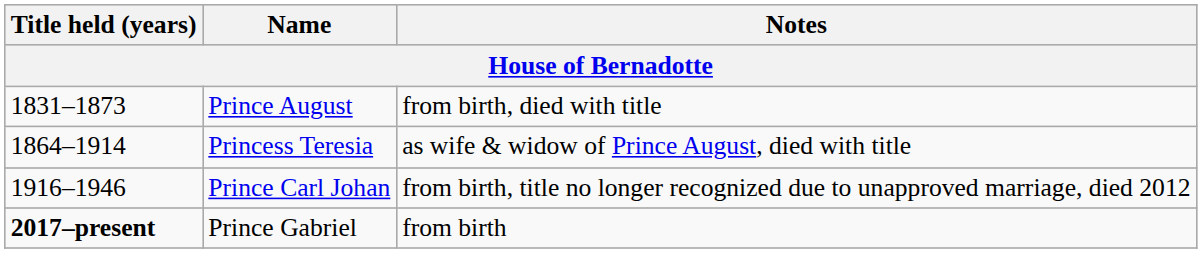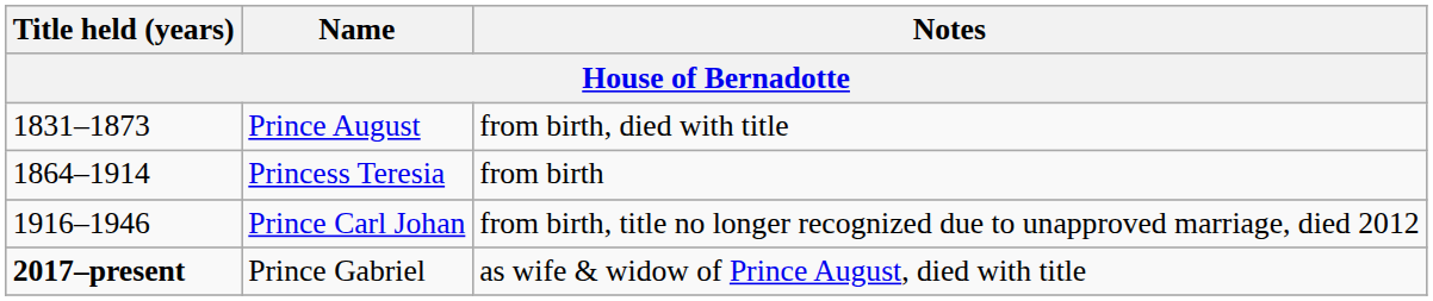 <table class="wikitable">
 <tr>
 <th><strong>Title held (years)</strong></th>
 <th><strong>Name</strong></th>
 <th><strong>Notes</strong></th>
 </tr>
 <tr>
 <th colspan=3><a href='#'>House of Bernadotte</a></th>
 </tr>
 <tr>
 <td>1831–1873</td>
 <td><a href='#'>Prince August</a></td>
 <td>from birth, died with title</td>
 </tr>
 <tr>
 <td>1864–1914</td>
 <td><a href='#'>Princess Teresia</a></td>
-<td>as wife & widow of <a href='#'>Prince August</a>, died with title</td>
+<td>from birth</td>
 </tr>
 <tr>
 <td>1916–1946</td>
 <td><a href='#'>Prince Carl Johan</a></td>
 <td>from birth, title no longer recognized due to unapproved marriage, died 2012</td>
 </tr>
 <tr>
 <td><strong>2017–present</strong></td>
 <td>Prince Gabriel</td>
-<td>from birth</td>
+<td>as wife & widow of <a href='#'>Prince August</a>, died with title</td>
 </tr>
 </table>
